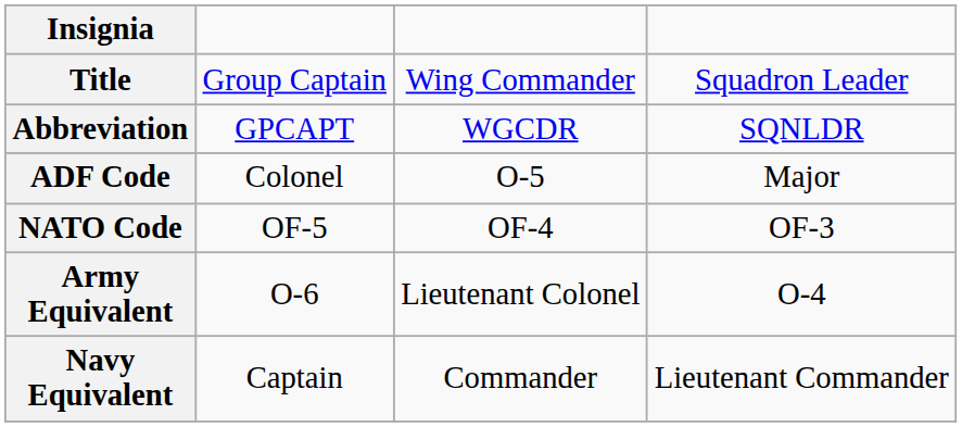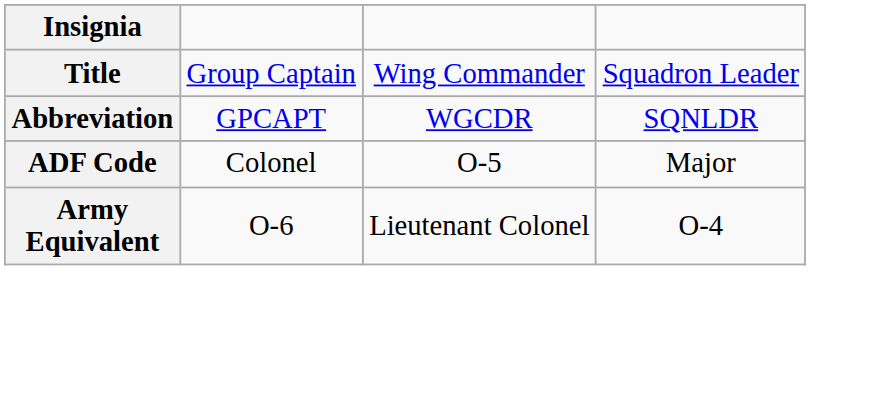 <table class="wikitable">
 <tr>
 <th scope="col">Insignia</th>
 <td align="center"></td>
 <td align="center"></td>
 <td align="center"></td>
 </tr>
 <tr>
 <th scope="col">Title</th>
 <td align="center"><a href='#'>Group Captain</a></td>
 <td align="center"><a href='#'>Wing Commander</a></td>
 <td align="center"><a href='#'>Squadron Leader</a></td>
 </tr>
 <tr>
 <th scope="col">Abbreviation</th>
 <td align="center"><a href='#'>GPCAPT</a></td>
 <td align="center"><a href='#'>WGCDR</a></td>
 <td align="center"><a href='#'>SQNLDR</a></td>
 </tr>
 <tr>
 <th scope="col" width="80">ADF Code</th>
 <td align="center">Colonel</td>
 <td align="center">O-5</td>
 <td align="center">Major</td>
 </tr>
 <tr>
-<th scope="col" width="80">NATO Code</th>
-<td align="center">OF-5</td>
-<td align="center">OF-4</td>
-<td align="center">OF-3</td>
-</tr>
-<tr>
 <th scope="col">Army Equivalent</th>
 <td align="center">O-6</td>
 <td align="center">Lieutenant Colonel</td>
 <td align="center">O-4</td>
 </tr>
-<tr>
-<th scope="col">Navy Equivalent</th>
-<td align="center">Captain</td>
-<td align="center">Commander</td>
-<td align="center">Lieutenant Commander</td>
-</tr>
 </table>
